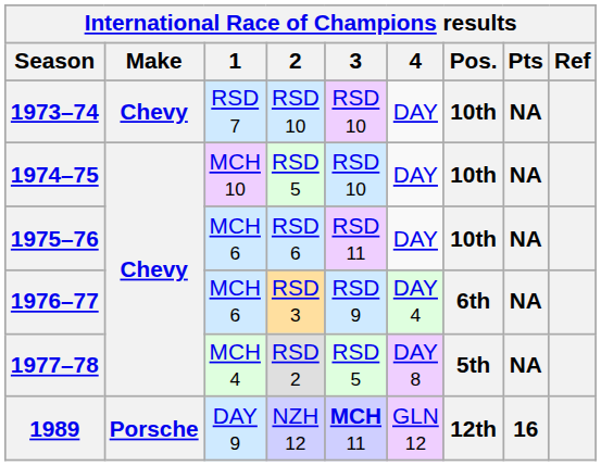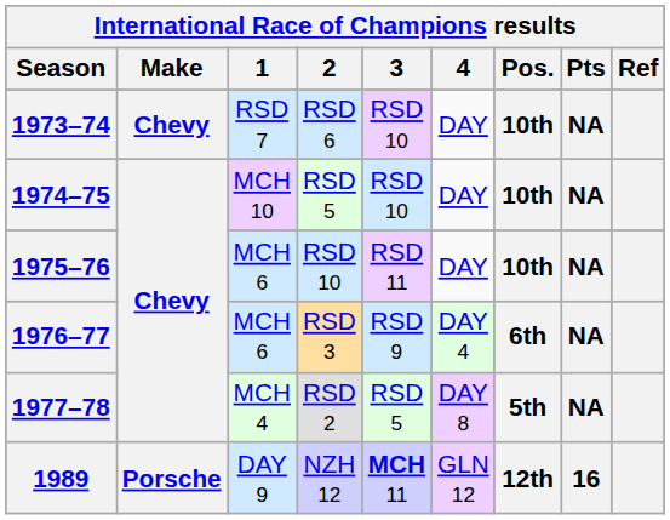 <table class="wikitable" style="text-align:center; font-size:75%">
 <tr>
 <th colspan=9><a href='#'>International Race of Champions</a> results</th>
 </tr>
 <tr>
 <th>Season</th>
 <th>Make</th>
 <th>1</th>
 <th>2</th>
 <th>3</th>
 <th>4</th>
 <th>Pos.</th>
 <th>Pts</th>
 <th>Ref</th>
 </tr>
 <tr>
 <th><a href='#'>1973–74</a></th>
 <th><a href='#'>Chevy</a></th>
 <td style="background:#CFEAFF;"><a href='#'>RSD</a><br><small>7</small></td>
-<td style="background:#CFEAFF;"><a href='#'>RSD</a><br><small>10</small></td>
+<td style="background:#CFEAFF;"><a href='#'>RSD</a><br><small>6</small></td>
 <td style="background:#EFCFFF;"><a href='#'>RSD</a><br><small>10</small></td>
 <td><a href='#'>DAY</a></td>
 <th>10th</th>
 <th>NA</th>
 <th></th>
 </tr>
 <tr>
 <th><a href='#'>1974–75</a></th>
 <th rowspan=4><a href='#'>Chevy</a></th>
 <td style="background:#EFCFFF;"><a href='#'>MCH</a><br><small>10</small></td>
 <td style="background:#DFFFDF;"><a href='#'>RSD</a><br><small>5</small></td>
 <td style="background:#CFEAFF;"><a href='#'>RSD</a><br><small>10</small></td>
 <td><a href='#'>DAY</a></td>
 <th>10th</th>
 <th>NA</th>
 <th></th>
 </tr>
 <tr>
 <th><a href='#'>1975–76</a></th>
 <td style="background:#CFEAFF;"><a href='#'>MCH</a><br><small>6</small></td>
-<td style="background:#CFEAFF;"><a href='#'>RSD</a><br><small>6</small></td>
+<td style="background:#CFEAFF;"><a href='#'>RSD</a><br><small>10</small></td>
 <td style="background:#EFCFFF;"><a href='#'>RSD</a><br><small>11</small></td>
 <td><a href='#'>DAY</a></td>
 <th>10th</th>
 <th>NA</th>
 <th></th>
 </tr>
 <tr>
 <th><a href='#'>1976–77</a></th>
 <td style="background:#CFEAFF;"><a href='#'>MCH</a><br><small>6</small></td>
 <td style="background:#FFDF9F;"><a href='#'>RSD</a><br><small>3</small></td>
 <td style="background:#CFEAFF;"><a href='#'>RSD</a><br><small>9</small></td>
 <td style="background:#DFFFDF;"><a href='#'>DAY</a><br><small>4</small></td>
 <th>6th</th>
 <th>NA</th>
 <th></th>
 </tr>
 <tr>
 <th><a href='#'>1977–78</a></th>
 <td style="background:#DFFFDF;"><a href='#'>MCH</a><br><small>4</small></td>
 <td style="background:#DFDFDF;"><a href='#'>RSD</a><br><small>2</small></td>
 <td style="background:#DFFFDF;"><a href='#'>RSD</a><br><small>5</small></td>
 <td style="background:#EFCFFF;"><a href='#'>DAY</a><br><small>8</small></td>
 <th>5th</th>
 <th>NA</th>
 <th></th>
 </tr>
 <tr>
 <th><a href='#'>1989</a></th>
 <th><a href='#'>Porsche</a></th>
 <td style="background:#CFEAFF;"><a href='#'>DAY</a><br><small>9</small></td>
 <td style="background:#CFCFFF;"><a href='#'>NZH</a><br><small>12</small></td>
 <td style="background:#CFCFFF;"><strong><a href='#'>MCH</a></strong><br><small>11</small></td>
 <td style="background:#EFCFFF;"><a href='#'>GLN</a><br><small>12</small></td>
 <th>12th</th>
 <th>16</th>
 <th></th>
 </tr>
 </table>
